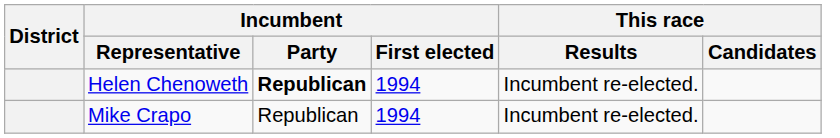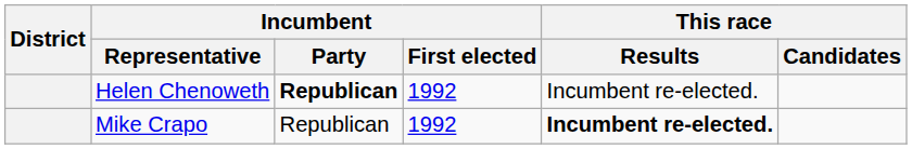 <table class=wikitable>
 <tr>
 <th rowspan=2>District</th>
 <th colspan=3>Incumbent</th>
 <th colspan=2>This race</th>
 </tr>
 <tr>
 <th>Representative</th>
 <th>Party</th>
 <th>First elected</th>
 <th>Results</th>
 <th>Candidates</th>
 </tr>
 <tr>
 <th></th>
 <td><a href='#'>Helen Chenoweth</a></td>
 <td><strong>Republican</strong></td>
-<td><a href='#'>1994</a></td>
+<td><a href='#'>1992</a></td>
 <td>Incumbent re-elected.</td>
 <td nowrap></td>
 </tr>
 <tr>
 <th></th>
 <td><a href='#'>Mike Crapo</a></td>
 <td>Republican</td>
-<td><a href='#'>1994</a></td>
-<td>Incumbent re-elected.</td>
+<td><a href='#'>1992</a></td>
+<td><strong>Incumbent re-elected.</strong></td>
 <td nowrap></td>
 </tr>
 </table>
